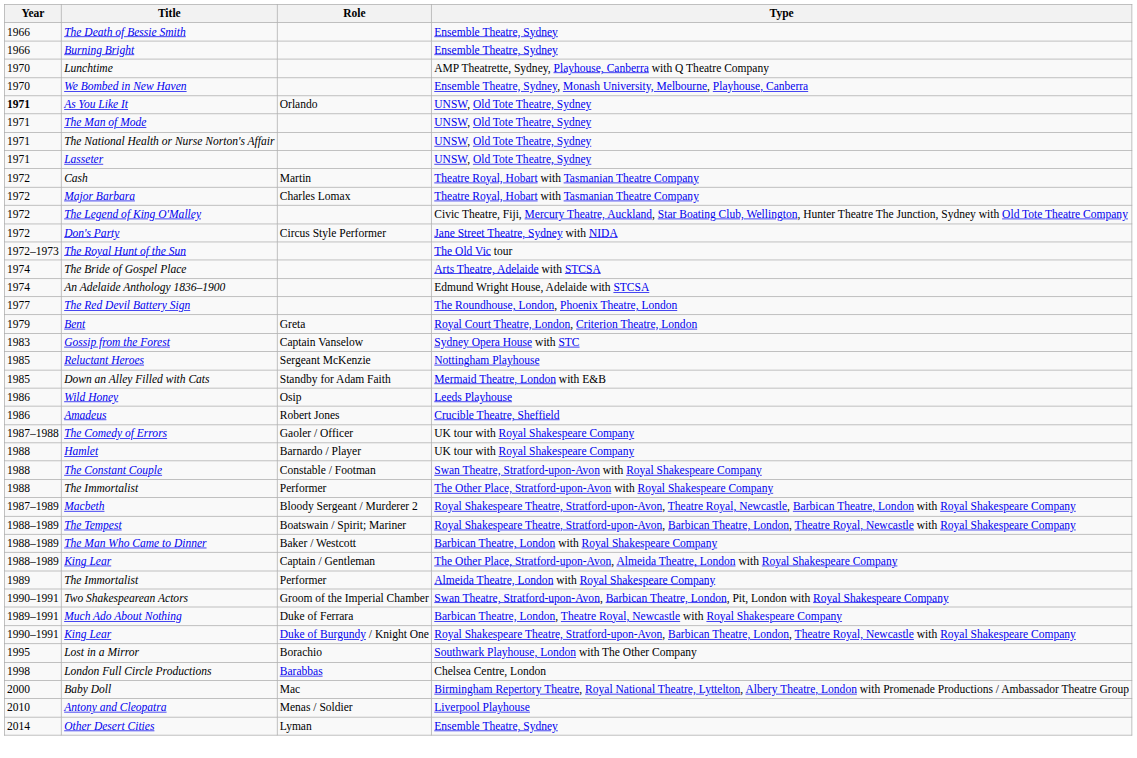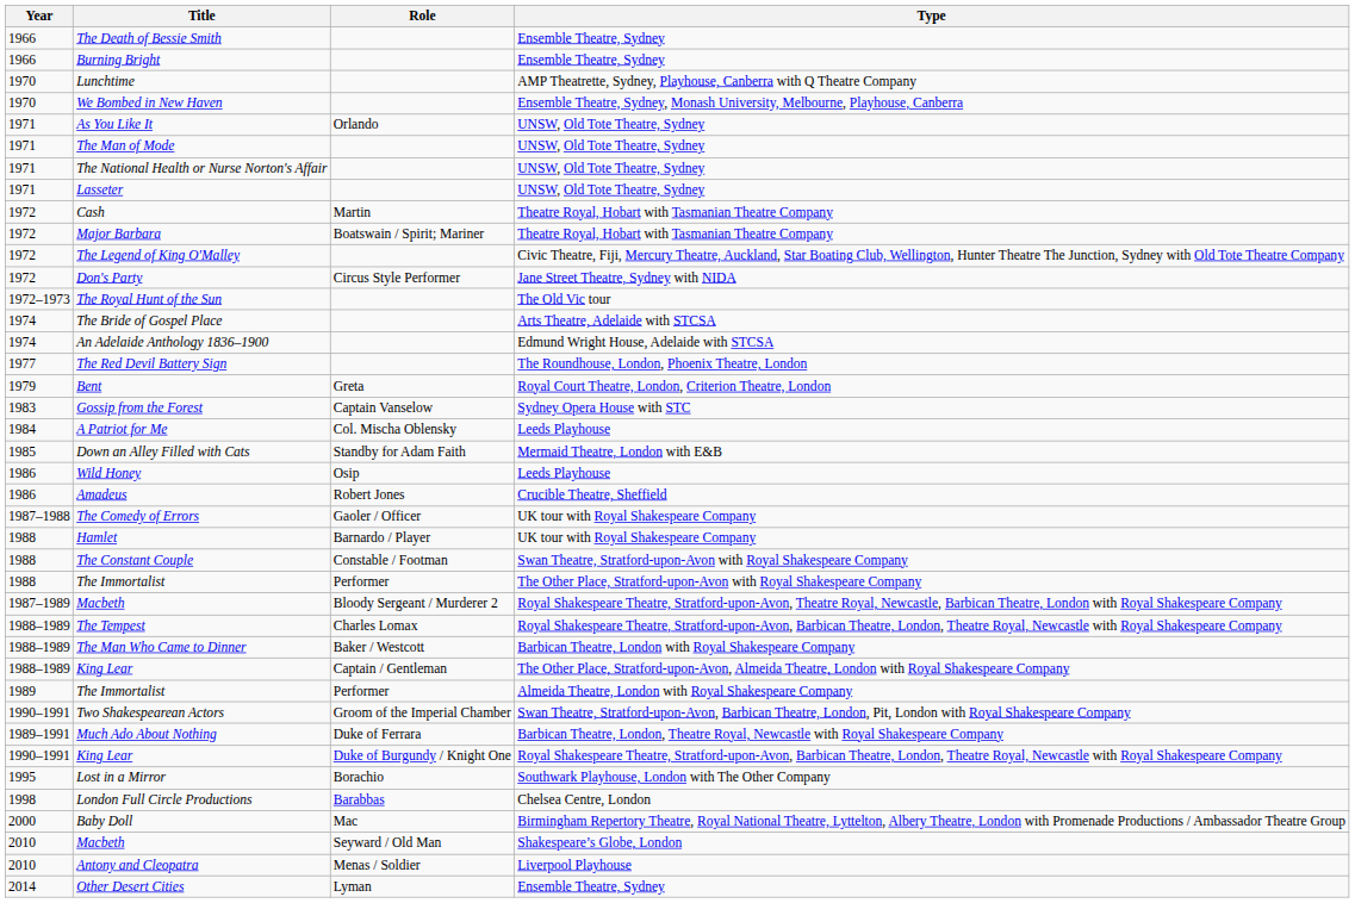 <table class="wikitable">
 <tr>
 <th>Year</th>
 <th>Title</th>
 <th>Role</th>
 <th>Type</th>
 </tr>
 <tr>
 <td>1966</td>
 <td><em><a href='#'>The Death of Bessie Smith</a></em></td>
 <td></td>
 <td><a href='#'>Ensemble Theatre, Sydney</a></td>
 </tr>
 <tr>
 <td>1966</td>
 <td><em><a href='#'>Burning Bright</a></em></td>
 <td></td>
 <td><a href='#'>Ensemble Theatre, Sydney</a></td>
 </tr>
 <tr>
 <td>1970</td>
 <td><em>Lunchtime</em></td>
 <td></td>
 <td>AMP Theatrette, Sydney, <a href='#'>Playhouse, Canberra</a> with Q Theatre Company</td>
 </tr>
 <tr>
 <td>1970</td>
 <td><em><a href='#'>We Bombed in New Haven</a></em></td>
 <td></td>
 <td><a href='#'>Ensemble Theatre, Sydney</a>, <a href='#'>Monash University, Melbourne</a>, <a href='#'>Playhouse, Canberra</a></td>
 </tr>
 <tr>
-<td><strong>1971</strong></td>
+<td>1971</td>
 <td><em><a href='#'>As You Like It</a></em></td>
 <td>Orlando</td>
 <td><a href='#'>UNSW</a>, <a href='#'>Old Tote Theatre, Sydney</a></td>
 </tr>
 <tr>
 <td>1971</td>
 <td><em><a href='#'>The Man of Mode</a></em></td>
 <td></td>
 <td><a href='#'>UNSW</a>, <a href='#'>Old Tote Theatre, Sydney</a></td>
 </tr>
 <tr>
 <td>1971</td>
 <td><em>The National Health or Nurse Norton's Affair</em></td>
 <td></td>
 <td><a href='#'>UNSW</a>, <a href='#'>Old Tote Theatre, Sydney</a></td>
 </tr>
 <tr>
 <td>1971</td>
 <td><em><a href='#'>Lasseter</a></em></td>
 <td></td>
 <td><a href='#'>UNSW</a>, <a href='#'>Old Tote Theatre, Sydney</a></td>
 </tr>
 <tr>
 <td>1972</td>
 <td><em>Cash</em></td>
 <td>Martin</td>
 <td><a href='#'>Theatre Royal, Hobart</a> with <a href='#'>Tasmanian Theatre Company</a></td>
 </tr>
 <tr>
 <td>1972</td>
 <td><em><a href='#'>Major Barbara</a></em></td>
-<td>Charles Lomax</td>
+<td>Boatswain / Spirit; Mariner</td>
 <td><a href='#'>Theatre Royal, Hobart</a> with <a href='#'>Tasmanian Theatre Company</a></td>
 </tr>
 <tr>
 <td>1972</td>
 <td><em><a href='#'>The Legend of King O'Malley</a></em></td>
 <td></td>
 <td>Civic Theatre, Fiji, <a href='#'>Mercury Theatre, Auckland</a>, <a href='#'>Star Boating Club, Wellington</a>, Hunter Theatre The Junction, Sydney with <a href='#'>Old Tote Theatre Company</a></td>
 </tr>
 <tr>
 <td>1972</td>
 <td><em><a href='#'>Don's Party</a></em></td>
 <td>Circus Style Performer</td>
 <td><a href='#'>Jane Street Theatre, Sydney</a> with <a href='#'>NIDA</a></td>
 </tr>
 <tr>
 <td>1972–1973</td>
 <td><em><a href='#'>The Royal Hunt of the Sun</a></em></td>
 <td></td>
 <td><a href='#'>The Old Vic</a> tour</td>
 </tr>
 <tr>
 <td>1974</td>
 <td><em>The Bride of Gospel Place</em></td>
 <td></td>
 <td><a href='#'>Arts Theatre, Adelaide</a> with <a href='#'>STCSA</a></td>
 </tr>
 <tr>
 <td>1974</td>
 <td><em>An Adelaide Anthology 1836–1900</em></td>
 <td></td>
 <td>Edmund Wright House, Adelaide with <a href='#'>STCSA</a></td>
 </tr>
 <tr>
 <td>1977</td>
 <td><em><a href='#'>The Red Devil Battery Sign</a></em></td>
 <td></td>
 <td><a href='#'>The Roundhouse, London</a>, <a href='#'>Phoenix Theatre, London</a></td>
 </tr>
 <tr>
 <td>1979</td>
 <td><em><a href='#'>Bent</a></em></td>
 <td>Greta</td>
 <td><a href='#'>Royal Court Theatre, London</a>, <a href='#'>Criterion Theatre, London</a></td>
 </tr>
 <tr>
 <td>1983</td>
 <td><em><a href='#'>Gossip from the Forest</a></em></td>
 <td>Captain Vanselow</td>
 <td><a href='#'>Sydney Opera House</a> with <a href='#'>STC</a></td>
 </tr>
 <tr>
-<td>1985</td>
-<td><em><a href='#'>Reluctant Heroes</a></em></td>
-<td>Sergeant McKenzie</td>
-<td><a href='#'>Nottingham Playhouse</a></td>
+<td>1984</td>
+<td><em><a href='#'>A Patriot for Me</a></em></td>
+<td>Col. Mischa Oblensky</td>
+<td><a href='#'>Leeds Playhouse</a></td>
 </tr>
 <tr>
 <td>1985</td>
 <td><em>Down an Alley Filled with Cats</em></td>
 <td>Standby for Adam Faith</td>
 <td><a href='#'>Mermaid Theatre, London</a> with E&B</td>
 </tr>
 <tr>
 <td>1986</td>
 <td><em><a href='#'>Wild Honey</a></em></td>
 <td>Osip</td>
 <td><a href='#'>Leeds Playhouse</a></td>
 </tr>
 <tr>
 <td>1986</td>
 <td><em><a href='#'>Amadeus</a></em></td>
 <td>Robert Jones</td>
 <td><a href='#'>Crucible Theatre, Sheffield</a></td>
 </tr>
 <tr>
 <td>1987–1988</td>
 <td><em><a href='#'>The Comedy of Errors</a></em></td>
 <td>Gaoler / Officer</td>
 <td>UK tour with <a href='#'>Royal Shakespeare Company</a></td>
 </tr>
 <tr>
 <td>1988</td>
 <td><em><a href='#'>Hamlet</a></em></td>
 <td>Barnardo / Player</td>
 <td>UK tour with <a href='#'>Royal Shakespeare Company</a></td>
 </tr>
 <tr>
 <td>1988</td>
 <td><em><a href='#'>The Constant Couple</a></em></td>
 <td>Constable / Footman</td>
 <td><a href='#'>Swan Theatre, Stratford-upon-Avon</a> with <a href='#'>Royal Shakespeare Company</a></td>
 </tr>
 <tr>
 <td>1988</td>
 <td><em>The Immortalist</em></td>
 <td>Performer</td>
 <td><a href='#'>The Other Place, Stratford-upon-Avon</a> with <a href='#'>Royal Shakespeare Company</a></td>
 </tr>
 <tr>
 <td>1987–1989</td>
 <td><em><a href='#'>Macbeth</a></em></td>
 <td>Bloody Sergeant / Murderer 2</td>
 <td><a href='#'>Royal Shakespeare Theatre, Stratford-upon-Avon</a>, <a href='#'>Theatre Royal, Newcastle</a>, <a href='#'>Barbican Theatre, London</a> with <a href='#'>Royal Shakespeare Company</a></td>
 </tr>
 <tr>
 <td>1988–1989</td>
 <td><em><a href='#'>The Tempest</a></em></td>
-<td>Boatswain / Spirit; Mariner</td>
+<td>Charles Lomax</td>
 <td><a href='#'>Royal Shakespeare Theatre, Stratford-upon-Avon</a>, <a href='#'>Barbican Theatre, London</a>, <a href='#'>Theatre Royal, Newcastle</a> with <a href='#'>Royal Shakespeare Company</a></td>
 </tr>
 <tr>
 <td>1988–1989</td>
 <td><em><a href='#'>The Man Who Came to Dinner</a></em></td>
 <td>Baker / Westcott</td>
 <td><a href='#'>Barbican Theatre, London</a> with <a href='#'>Royal Shakespeare Company</a></td>
 </tr>
 <tr>
 <td>1988–1989</td>
 <td><em><a href='#'>King Lear</a></em></td>
 <td>Captain / Gentleman</td>
 <td><a href='#'>The Other Place, Stratford-upon-Avon</a>, <a href='#'>Almeida Theatre, London</a> with <a href='#'>Royal Shakespeare Company</a></td>
 </tr>
 <tr>
 <td>1989</td>
 <td><em>The Immortalist</em></td>
 <td>Performer</td>
 <td><a href='#'>Almeida Theatre, London</a> with <a href='#'>Royal Shakespeare Company</a></td>
 </tr>
 <tr>
 <td>1990–1991</td>
 <td><em>Two Shakespearean Actors</em></td>
 <td>Groom of the Imperial Chamber</td>
 <td><a href='#'>Swan Theatre, Stratford-upon-Avon</a>, <a href='#'>Barbican Theatre, London</a>, Pit, London with <a href='#'>Royal Shakespeare Company</a></td>
 </tr>
 <tr>
 <td>1989–1991</td>
 <td><em><a href='#'>Much Ado About Nothing</a></em></td>
 <td>Duke of Ferrara</td>
 <td><a href='#'>Barbican Theatre, London</a>, <a href='#'>Theatre Royal, Newcastle</a> with <a href='#'>Royal Shakespeare Company</a></td>
 </tr>
 <tr>
 <td>1990–1991</td>
 <td><em><a href='#'>King Lear</a></em></td>
 <td><a href='#'>Duke of Burgundy</a> / Knight One</td>
 <td><a href='#'>Royal Shakespeare Theatre, Stratford-upon-Avon</a>, <a href='#'>Barbican Theatre, London</a>, <a href='#'>Theatre Royal, Newcastle</a> with <a href='#'>Royal Shakespeare Company</a></td>
 </tr>
 <tr>
 <td>1995</td>
 <td><em>Lost in a Mirror</em></td>
 <td>Borachio</td>
 <td><a href='#'>Southwark Playhouse, London</a> with The Other Company</td>
 </tr>
 <tr>
 <td>1998</td>
 <td><em>London Full Circle Productions</em></td>
 <td><a href='#'>Barabbas</a></td>
 <td>Chelsea Centre, London</td>
 </tr>
 <tr>
 <td>2000</td>
 <td><em>Baby Doll</em></td>
 <td>Mac</td>
 <td><a href='#'>Birmingham Repertory Theatre</a>, <a href='#'> Royal National Theatre, Lyttelton</a>, <a href='#'>Albery Theatre, London</a> with Promenade Productions / Ambassador Theatre Group</td>
 </tr>
 <tr>
 <td>2010</td>
+<td><em><a href='#'>Macbeth</a></em></td>
+<td>Seyward / Old Man</td>
+<td><a href='#'>Shakespeare’s Globe, London</a></td>
+</tr>
+<tr>
+<td>2010</td>
 <td><em><a href='#'>Antony and Cleopatra</a></em></td>
 <td>Menas / Soldier</td>
 <td><a href='#'>Liverpool Playhouse</a></td>
 </tr>
 <tr>
 <td>2014</td>
 <td><em><a href='#'>Other Desert Cities</a></em></td>
 <td>Lyman</td>
 <td><a href='#'>Ensemble Theatre, Sydney</a></td>
 </tr>
 </table>
